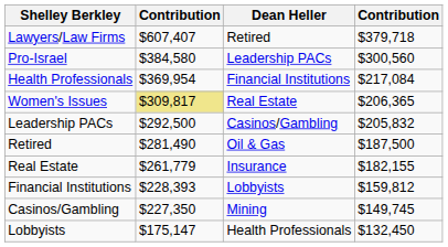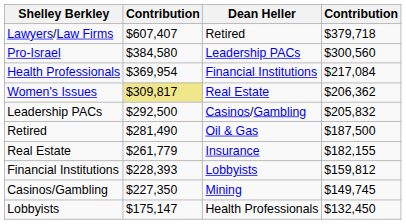 <table class="wikitable sortable">
 <tr>
 <th>Shelley Berkley</th>
 <th>Contribution</th>
 <th>Dean Heller</th>
 <th>Contribution</th>
 </tr>
 <tr>
 <td><a href='#'>Lawyers</a>/<a href='#'>Law Firms</a></td>
 <td>$607,407</td>
 <td>Retired</td>
 <td>$379,718</td>
 </tr>
 <tr>
 <td><a href='#'>Pro-Israel</a></td>
 <td>$384,580</td>
 <td><a href='#'>Leadership PACs</a></td>
 <td>$300,560</td>
 </tr>
 <tr>
 <td><a href='#'>Health Professionals</a></td>
 <td>$369,954</td>
 <td><a href='#'>Financial Institutions</a></td>
 <td>$217,084</td>
 </tr>
 <tr>
 <td><a href='#'>Women's Issues</a></td>
 <td style="background: khaki;">$309,817</td>
 <td><a href='#'>Real Estate</a></td>
-<td>$206,365</td>
+<td>$206,362</td>
 </tr>
 <tr>
 <td>Leadership PACs</td>
 <td>$292,500</td>
 <td><a href='#'>Casinos</a>/<a href='#'>Gambling</a></td>
 <td>$205,832</td>
 </tr>
 <tr>
 <td>Retired</td>
 <td>$281,490</td>
 <td><a href='#'>Oil & Gas</a></td>
 <td>$187,500</td>
 </tr>
 <tr>
 <td>Real Estate</td>
 <td>$261,779</td>
 <td><a href='#'>Insurance</a></td>
 <td>$182,155</td>
 </tr>
 <tr>
 <td>Financial Institutions</td>
 <td>$228,393</td>
 <td><a href='#'>Lobbyists</a></td>
 <td>$159,812</td>
 </tr>
 <tr>
 <td>Casinos/Gambling</td>
 <td>$227,350</td>
 <td><a href='#'>Mining</a></td>
 <td>$149,745</td>
 </tr>
 <tr>
 <td>Lobbyists</td>
 <td>$175,147</td>
 <td>Health Professionals</td>
 <td>$132,450</td>
 </tr>
 </table>
